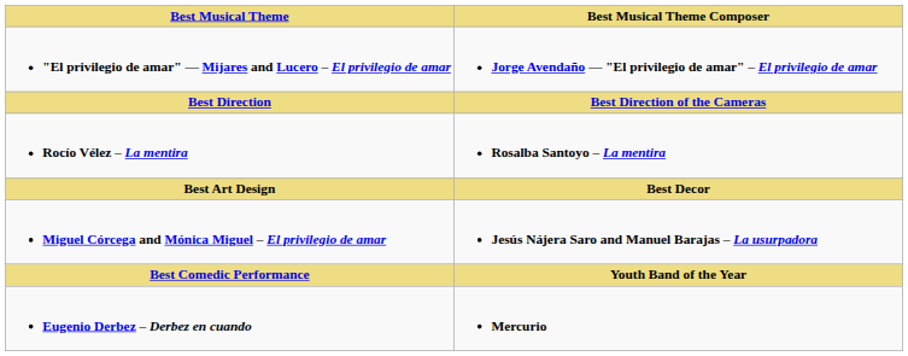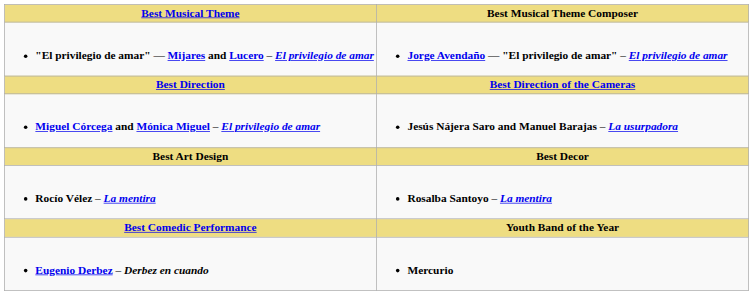 <table class="wikitable">
 <tr>
 <th style="background:#EEDD82; width:50%"><a href='#'>Best Musical Theme</a></th>
 <th style="background:#EEDD82; width:50%">Best Musical Theme Composer</th>
 </tr>
 <tr>
 <td valign="top"><br><ul><li><strong>"El privilegio de amar"</strong> — <strong><a href='#'>Mijares</a> and <a href='#'>Lucero</a></strong> – <strong><em><a href='#'>El privilegio de amar</a></em></strong></li></ul></td>
 <td valign="top"><br><ul><li><strong><a href='#'>Jorge Avendaño</a></strong>  — <strong>"El privilegio de amar"</strong> – <strong><em><a href='#'>El privilegio de amar</a></em></strong></li></ul></td>
 </tr>
 <tr>
 <th style="background:#EEDD82; width:50%"><a href='#'>Best Direction</a></th>
 <th style="background:#EEDD82; width:50%"><a href='#'>Best Direction of the Cameras</a></th>
 </tr>
 <tr>
-<td valign="top"><br><ul><li><strong>Rocío Vélez</strong> – <strong><em><a href='#'>La mentira</a></em></strong></li></ul></td>
-<td valign="top"><br><ul><li><strong>Rosalba Santoyo</strong> – <strong><em><a href='#'>La mentira</a></em></strong></li></ul></td>
+<td valign="top"><br><ul><li><strong><a href='#'>Miguel Córcega</a> and <a href='#'>Mónica Miguel</a></strong> – <strong><em><a href='#'>El privilegio de amar</a></em></strong></li></ul></td>
+<td valign="top"><br><ul><li><strong>Jesús Nájera Saro and Manuel Barajas</strong> – <strong><em><a href='#'>La usurpadora</a></em></strong></li></ul></td>
 </tr>
 <tr>
 <th style="background:#EEDD82; width:50%">Best Art Design</th>
 <th style="background:#EEDD82; width:50%">Best Decor</th>
 </tr>
 <tr>
-<td valign="top"><br><ul><li><strong><a href='#'>Miguel Córcega</a> and <a href='#'>Mónica Miguel</a></strong> – <strong><em><a href='#'>El privilegio de amar</a></em></strong></li></ul></td>
-<td valign="top"><br><ul><li><strong>Jesús Nájera Saro and Manuel Barajas</strong> – <strong><em><a href='#'>La usurpadora</a></em></strong></li></ul></td>
+<td valign="top"><br><ul><li><strong>Rocío Vélez</strong> – <strong><em><a href='#'>La mentira</a></em></strong></li></ul></td>
+<td valign="top"><br><ul><li><strong>Rosalba Santoyo</strong> – <strong><em><a href='#'>La mentira</a></em></strong></li></ul></td>
 </tr>
 <tr>
 <th style="background:#EEDD82; width:50%"><a href='#'>Best Comedic Performance</a></th>
 <th style="background:#EEDD82; width:50%">Youth Band of the Year</th>
 </tr>
 <tr>
 <td valign="top"><br><ul><li><strong><a href='#'>Eugenio Derbez</a></strong> – <strong><em>Derbez en cuando</em></strong></li></ul></td>
 <td valign="top"><br><ul><li><strong>Mercurio</strong></li></ul></td>
 </tr>
 </table>
